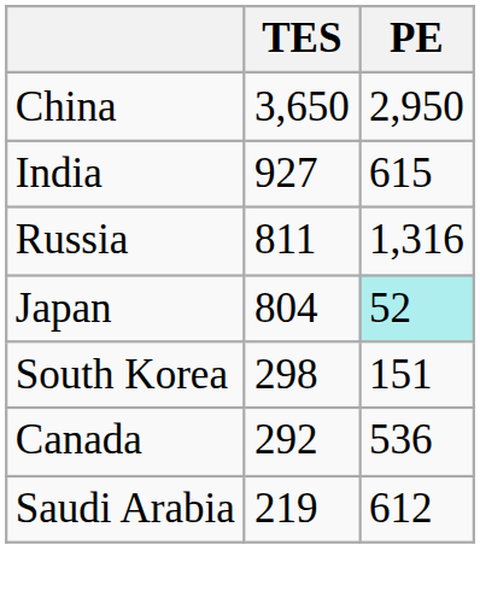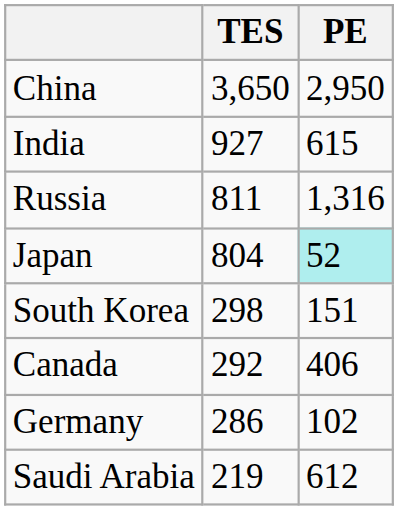 <table class="wikitable sortable" style="float:right;">
 <tr>
 <th></th>
 <th>TES</th>
 <th>PE</th>
 </tr>
 <tr>
 <td>China</td>
 <td>3,650</td>
 <td>2,950</td>
 </tr>
 <tr>
 <td>India</td>
 <td>927</td>
 <td>615</td>
 </tr>
 <tr>
 <td>Russia</td>
 <td>811</td>
 <td>1,316</td>
 </tr>
 <tr>
 <td>Japan</td>
 <td>804</td>
 <td style="background: paleturquoise;">52</td>
 </tr>
 <tr>
 <td>South Korea</td>
 <td>298</td>
 <td>151</td>
 </tr>
 <tr>
 <td>Canada</td>
 <td>292</td>
-<td>536</td>
+<td>406</td>
+</tr>
+<tr>
+<td>Germany</td>
+<td>286</td>
+<td>102</td>
 </tr>
 <tr>
 <td>Saudi Arabia</td>
 <td>219</td>
 <td>612</td>
 </tr>
 </table>
